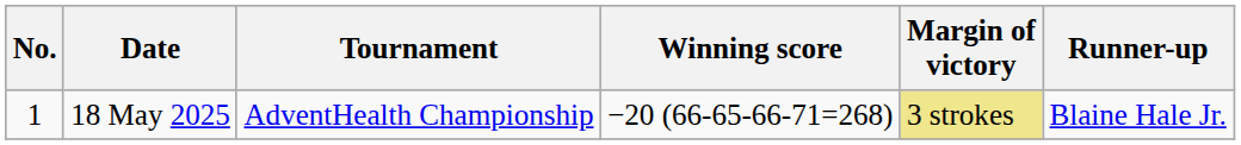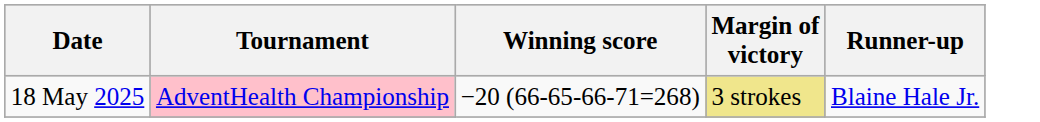 <table class="wikitable" style="font-size:95%;">
 <tr>
-<th>No.</th>
 <th>Date</th>
 <th>Tournament</th>
 <th>Winning score</th>
 <th>Margin of<br>victory</th>
 <th>Runner-up</th>
 </tr>
 <tr>
-<td align=center>1</td>
 <td align=right>18 May <a href='#'>2025</a></td>
-<td><a href='#'>AdventHealth Championship</a></td>
+<td style="background: pink;"><a href='#'>AdventHealth Championship</a></td>
 <td>−20 (66-65-66-71=268)</td>
 <td style="background: khaki;">3 strokes</td>
 <td> <a href='#'>Blaine Hale Jr.</a></td>
 </tr>
 </table>
